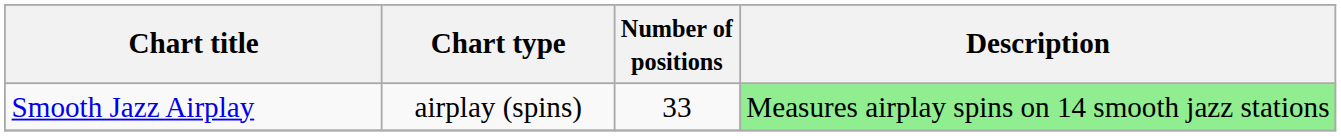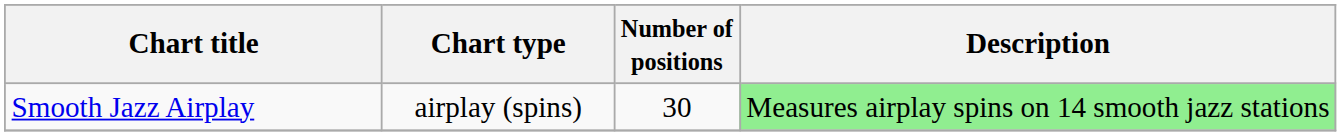 <table class="wikitable sortable">
 <tr>
 <th width=200>Chart title</th>
 <th width=120>Chart type</th>
 <th><small>Number of<br>positions</small></th>
 <th class="unsortable">Description</th>
 </tr>
 <tr>
 <td><a href='#'>Smooth Jazz Airplay</a></td>
 <td align=center>airplay (spins)</td>
-<td align=center>33</td>
+<td align=center>30</td>
 <td style="background: lightgreen;">Measures airplay spins on 14 smooth jazz stations</td>
 </tr>
 <tr>
 </tr>
 </table>
